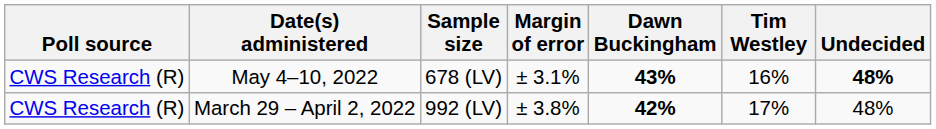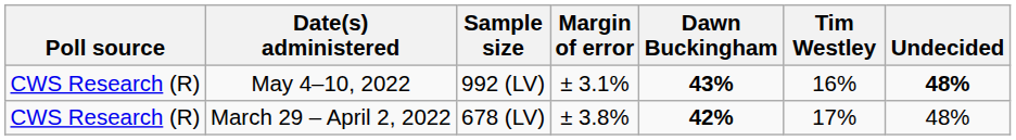 <table class="wikitable" style="font-size:90%;text-align:center;">
 <tr valign=bottom>
 <th>Poll source</th>
 <th>Date(s)<br>administered</th>
 <th>Sample<br>size</th>
 <th>Margin<br>of error</th>
 <th style="width:60px;">Dawn<br>Buckingham</th>
 <th style="width:60px;">Tim<br>Westley</th>
 <th>Undecided</th>
 </tr>
 <tr>
 <td style="text-align:left;"><a href='#'>CWS Research</a> (R)</td>
 <td>May 4–10, 2022</td>
-<td>678 (LV)</td>
+<td>992 (LV)</td>
 <td>± 3.1%</td>
 <td><strong>43%</strong></td>
 <td>16%</td>
 <td><strong>48%</strong></td>
 </tr>
 <tr>
 <td style="text-align:left;"><a href='#'>CWS Research</a> (R)</td>
 <td>March 29 – April 2, 2022</td>
-<td>992 (LV)</td>
+<td>678 (LV)</td>
 <td>± 3.8%</td>
 <td><strong>42%</strong></td>
 <td>17%</td>
 <td>48%</td>
 </tr>
 </table>
